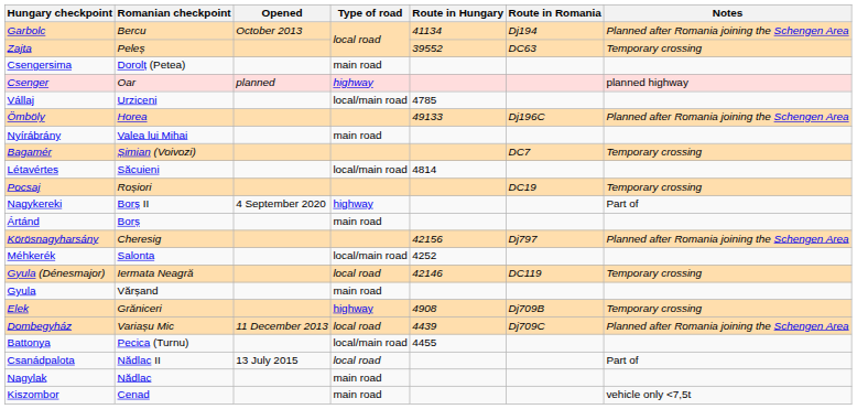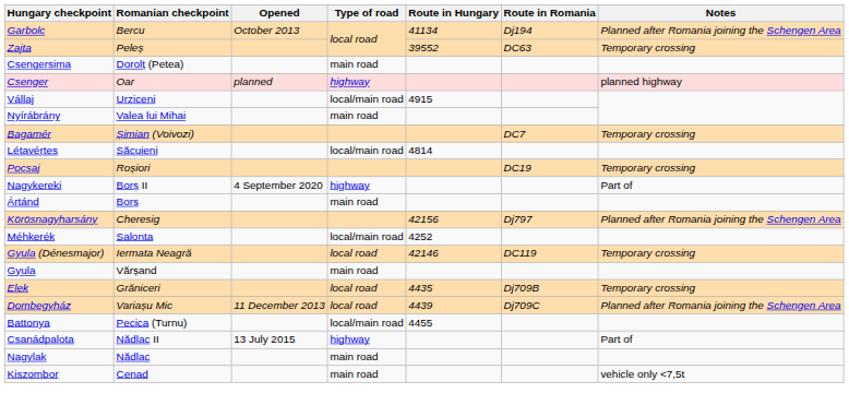 <table class="wikitable sortable">
 <tr>
 <th> Hungary checkpoint</th>
 <th> Romanian checkpoint</th>
 <th>Opened</th>
 <th>Type of road</th>
 <th>Route in Hungary</th>
 <th>Route in Romania</th>
 <th>Notes</th>
 </tr>
 <tr style="background:#ffdead;">
 <td><em><a href='#'>Garbolc</a></em></td>
 <td><em>Bercu</em></td>
 <td><em>October 2013</em></td>
 <td rowspan="2"><em>local road</em></td>
 <td><em>41134</em></td>
 <td><em>Dj194</em></td>
 <td><em>Planned after Romania joining the <a href='#'>Schengen Area</a></em></td>
 </tr>
 <tr style="background:#ffdead;">
 <td><em><a href='#'>Zajta</a></em></td>
 <td><em>Peleș</em></td>
 <td></td>
 <td><em>39552</em></td>
 <td><em>DC63</em></td>
 <td><em>Temporary crossing</em></td>
 </tr>
 <tr>
 <td><a href='#'>Csengersima</a></td>
 <td><a href='#'>Dorolț</a> (Petea)</td>
 <td></td>
 <td>main road</td>
 <td></td>
 <td></td>
 </tr>
 <tr bgcolor="#fdd">
 <td><em><a href='#'>Csenger</a></em></td>
 <td><em>Oar</em></td>
 <td><em>planned</em></td>
 <td><em><a href='#'>highway</a></em></td>
 <td><em></em></td>
 <td><em></em></td>
 <td>planned highway</td>
 </tr>
 <tr>
 <td><a href='#'>Vállaj</a></td>
 <td><a href='#'>Urziceni</a></td>
 <td></td>
 <td>local/main road</td>
-<td>4785</td>
+<td>4915</td>
 <td></td>
-</tr>
-<tr style="background:#ffdead;">
-<td><em><a href='#'>Ömböly</a></em></td>
-<td><em><a href='#'>Horea</a></em></td>
-<td></td>
-<td></td>
-<td><em>49133</em></td>
-<td><em>Dj196C</em></td>
-<td><em>Planned after Romania joining the <a href='#'>Schengen Area</a></em></td>
 </tr>
 <tr>
 <td><a href='#'>Nyírábrány</a></td>
 <td><a href='#'>Valea lui Mihai</a></td>
 <td></td>
 <td>main road</td>
 <td></td>
 <td></td>
 </tr>
 <tr style="background:#ffdead;">
 <td><em><a href='#'>Bagamér</a></em></td>
 <td><em><a href='#'>Șimian</a> (Voivozi)</em></td>
 <td></td>
 <td></td>
 <td></td>
 <td><em>DC7</em></td>
 <td><em>Temporary crossing</em></td>
 </tr>
 <tr>
 <td><a href='#'>Létavértes</a></td>
 <td><a href='#'>Săcuieni</a></td>
 <td></td>
 <td>local/main road</td>
 <td>4814</td>
 <td></td>
 </tr>
 <tr style="background:#ffdead;">
 <td><em><a href='#'>Pocsaj</a></em></td>
 <td><em>Roșiori</em></td>
 <td></td>
 <td></td>
 <td></td>
 <td><em>DC19</em></td>
 <td><em>Temporary crossing</em></td>
 </tr>
 <tr>
 <td><a href='#'>Nagykereki</a></td>
 <td><a href='#'>Borș</a> II</td>
 <td>4 September 2020</td>
 <td><a href='#'>highway</a></td>
 <td></td>
 <td></td>
 <td>Part of </td>
 </tr>
 <tr>
 <td><a href='#'>Ártánd</a></td>
 <td><a href='#'>Borș</a></td>
 <td></td>
 <td>main road</td>
 <td></td>
 <td></td>
 </tr>
 <tr style="background:#ffdead;">
 <td><em><a href='#'>Körösnagyharsány</a></em></td>
 <td><em>Cheresig</em></td>
 <td></td>
 <td></td>
 <td><em>42156</em></td>
 <td><em>Dj797</em></td>
 <td><em>Planned after Romania joining the <a href='#'>Schengen Area</a></em></td>
 </tr>
 <tr>
 <td><a href='#'>Méhkerék</a></td>
 <td><a href='#'>Salonta</a></td>
 <td></td>
 <td>local/main road</td>
 <td>4252</td>
 <td></td>
 </tr>
 <tr style="background:#ffdead;">
 <td><em><a href='#'>Gyula</a> (Dénesmajor)</em></td>
 <td><em>Iermata Neagră</em></td>
 <td></td>
 <td><em>local road</em></td>
 <td><em>42146</em></td>
 <td><em>DC119</em></td>
 <td><em>Temporary crossing</em></td>
 </tr>
 <tr>
 <td><a href='#'>Gyula</a></td>
 <td>Vărșand</td>
 <td></td>
 <td>main road</td>
 <td></td>
 <td></td>
 </tr>
 <tr style="background:#ffdead;">
 <td><em><a href='#'>Elek</a></em></td>
 <td><em>Grăniceri</em></td>
 <td></td>
-<td><a href='#'>highway</a></td>
-<td><em>4908</em></td>
+<td><em>local road</em></td>
+<td><em>4435</em></td>
 <td><em>Dj709B</em></td>
 <td><em>Temporary crossing</em></td>
 </tr>
 <tr style="background:#ffdead;">
 <td><em><a href='#'>Dombegyház</a></em></td>
 <td><em>Variașu Mic</em></td>
 <td><em>11 December 2013</em></td>
 <td><em>local road</em></td>
 <td><em>4439</em></td>
 <td><em>Dj709C</em></td>
 <td><em>Planned after Romania joining the <a href='#'>Schengen Area</a></em></td>
 </tr>
 <tr>
 <td><a href='#'>Battonya</a></td>
 <td><a href='#'>Pecica</a> (Turnu)</td>
 <td></td>
 <td>local/main road</td>
 <td>4455</td>
 <td></td>
 </tr>
 <tr>
 <td><a href='#'>Csanádpalota</a></td>
 <td><a href='#'>Nădlac</a> II</td>
 <td>13 July 2015</td>
-<td><em>local road</em></td>
+<td><a href='#'>highway</a></td>
 <td></td>
 <td></td>
 <td>Part of </td>
 </tr>
 <tr>
 <td><a href='#'>Nagylak</a></td>
 <td><a href='#'>Nădlac</a></td>
 <td></td>
 <td>main road</td>
 <td></td>
 <td></td>
 </tr>
 <tr>
 <td><a href='#'>Kiszombor</a></td>
 <td><a href='#'>Cenad</a></td>
 <td></td>
 <td>main road</td>
 <td></td>
 <td></td>
 <td>vehicle only <7,5t</td>
 </tr>
 </table>
